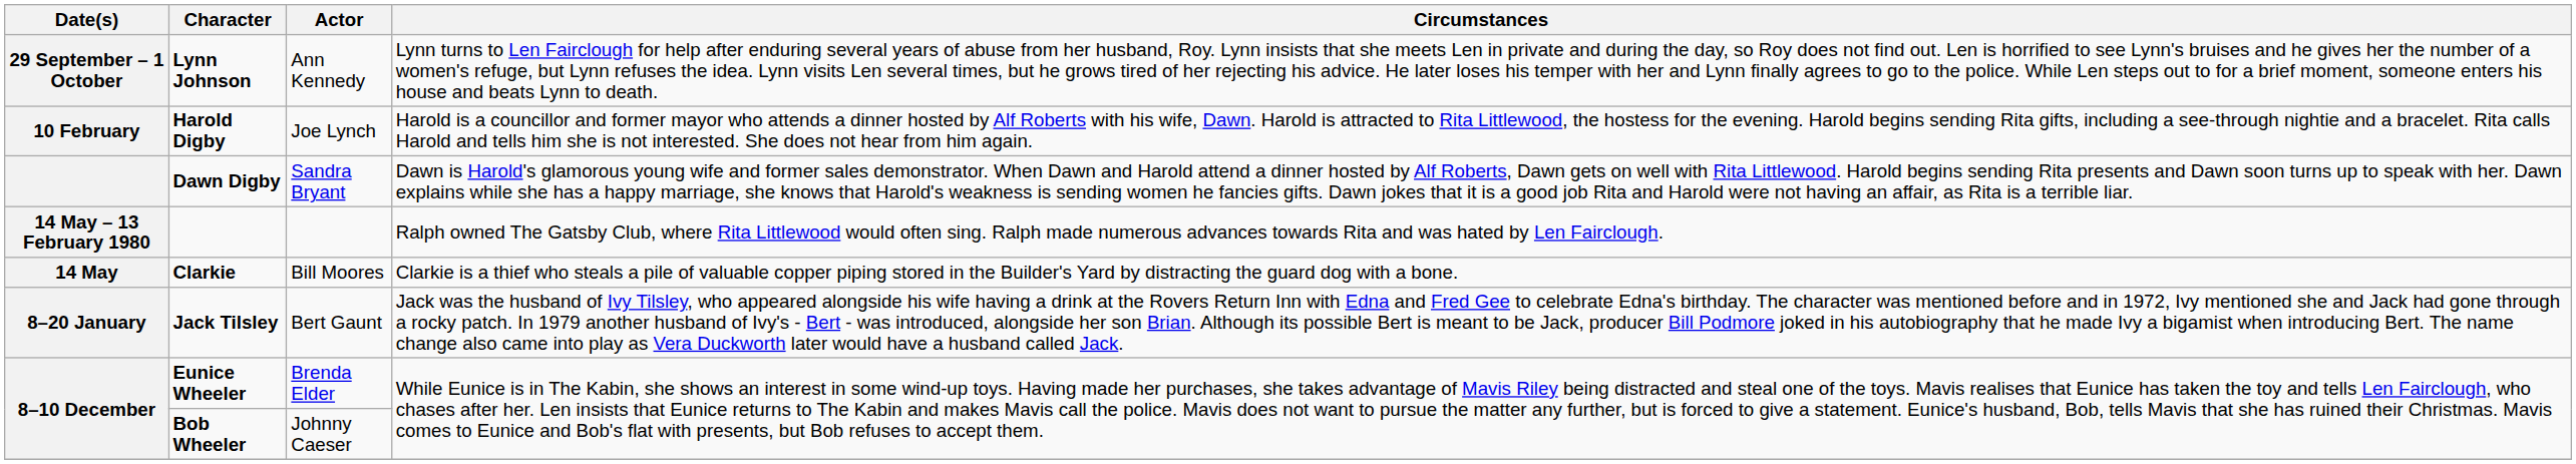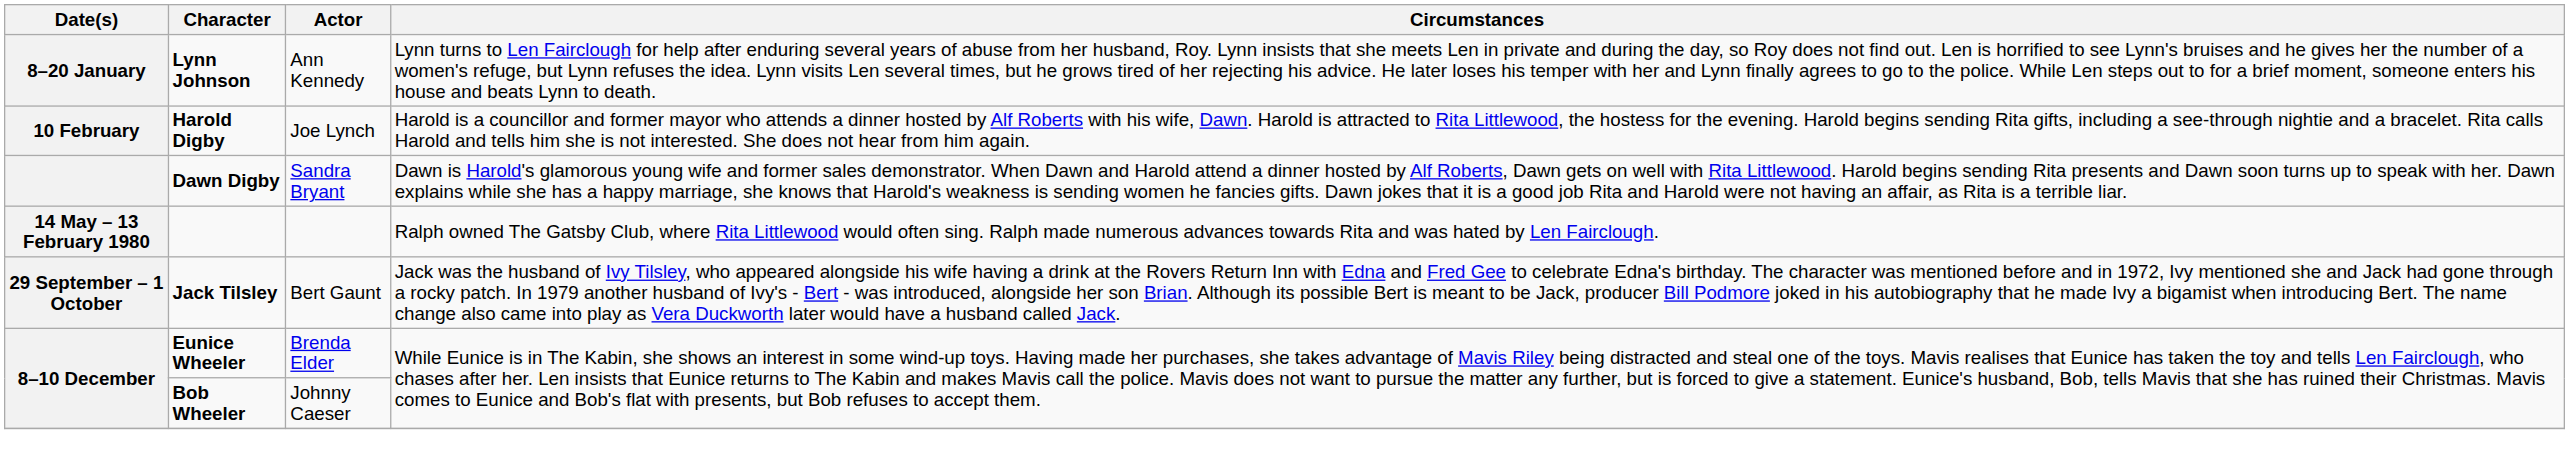 <table class="wikitable plainrowheaders" style="font-size:90%">
 <tr>
 <th scope="col">Date(s)</th>
 <th scope="col">Character</th>
 <th scope="col">Actor</th>
 <th scope="col">Circumstances</th>
 </tr>
 <tr>
-<th scope="row">29 September – 1 October</th>
+<th scope="row">8–20 January</th>
 <td><strong>Lynn Johnson</strong></td>
 <td>Ann Kennedy</td>
 <td>Lynn turns to <a href='#'>Len Fairclough</a> for help after enduring several years of abuse from her husband, Roy. Lynn insists that she meets Len in private and during the day, so Roy does not find out. Len is horrified to see Lynn's bruises and he gives her the number of a women's refuge, but Lynn refuses the idea. Lynn visits Len several times, but he grows tired of her rejecting his advice. He later loses his temper with her and Lynn finally agrees to go to the police. While Len steps out to for a brief moment, someone enters his house and beats Lynn to death.</td>
 </tr>
 <tr>
 <th scope="row">10 February</th>
 <td><strong>Harold Digby</strong></td>
 <td>Joe Lynch</td>
 <td>Harold is a councillor and former mayor who attends a dinner hosted by <a href='#'>Alf Roberts</a> with his wife, <a href='#'>Dawn</a>. Harold is attracted to <a href='#'>Rita Littlewood</a>, the hostess for the evening. Harold begins sending Rita gifts, including a see-through nightie and a bracelet. Rita calls Harold and tells him she is not interested. She does not hear from him again.</td>
 </tr>
 <tr>
 <th scope="row"></th>
 <td><strong>Dawn Digby</strong></td>
 <td><a href='#'>Sandra Bryant</a></td>
 <td>Dawn is <a href='#'>Harold</a>'s glamorous young wife and former sales demonstrator. When Dawn and Harold attend a dinner hosted by <a href='#'>Alf Roberts</a>, Dawn gets on well with <a href='#'>Rita Littlewood</a>. Harold begins sending Rita presents and Dawn soon turns up to speak with her. Dawn explains while she has a happy marriage, she knows that Harold's weakness is sending women he fancies gifts. Dawn jokes that it is a good job Rita and Harold were not having an affair, as Rita is a terrible liar.</td>
 </tr>
 <tr>
 <th scope="row">14 May – 13 February 1980</th>
 <td></td>
 <td></td>
 <td>Ralph owned The Gatsby Club, where <a href='#'>Rita Littlewood</a> would often sing. Ralph made numerous advances towards Rita and was hated by <a href='#'>Len Fairclough</a>.</td>
 </tr>
 <tr>
-<th scope="row">14 May</th>
-<td><strong>Clarkie</strong></td>
-<td>Bill Moores</td>
-<td>Clarkie is a thief who steals a pile of valuable copper piping stored in the Builder's Yard by distracting the guard dog with a bone.</td>
-</tr>
-<tr>
-<th scope="row">8–20 January</th>
+<th scope="row">29 September – 1 October</th>
 <td><strong>Jack Tilsley</strong></td>
 <td>Bert Gaunt</td>
 <td>Jack was the husband of <a href='#'>Ivy Tilsley</a>, who appeared alongside his wife having a drink at the Rovers Return Inn with <a href='#'>Edna</a> and <a href='#'>Fred Gee</a> to celebrate Edna's birthday. The character was mentioned before and in 1972, Ivy mentioned she and Jack had gone through a rocky patch. In 1979 another husband of Ivy's - <a href='#'>Bert</a> - was introduced, alongside her son <a href='#'>Brian</a>. Although its possible Bert is meant to be Jack, producer <a href='#'>Bill Podmore</a> joked in his autobiography that he made Ivy a bigamist when introducing Bert. The name change also came into play as <a href='#'>Vera Duckworth</a> later would have a husband called <a href='#'>Jack</a>.</td>
 </tr>
 <tr>
 <th scope="row" rowspan="2">8–10 December</th>
 <td><strong>Eunice Wheeler</strong></td>
 <td><a href='#'>Brenda Elder</a></td>
 <td rowspan="2">While Eunice is in The Kabin, she shows an interest in some wind-up toys. Having made her purchases, she takes advantage of <a href='#'>Mavis Riley</a> being distracted and steal one of the toys. Mavis realises that Eunice has taken the toy and tells <a href='#'>Len Fairclough</a>, who chases after her. Len insists that Eunice returns to The Kabin and makes Mavis call the police. Mavis does not want to pursue the matter any further, but is forced to give a statement. Eunice's husband, Bob, tells Mavis that she has ruined their Christmas. Mavis comes to Eunice and Bob's flat with presents, but Bob refuses to accept them.</td>
 </tr>
 <tr>
 <td><strong>Bob Wheeler</strong></td>
 <td>Johnny Caeser</td>
 </tr>
 <tr>
 </tr>
 </table>
